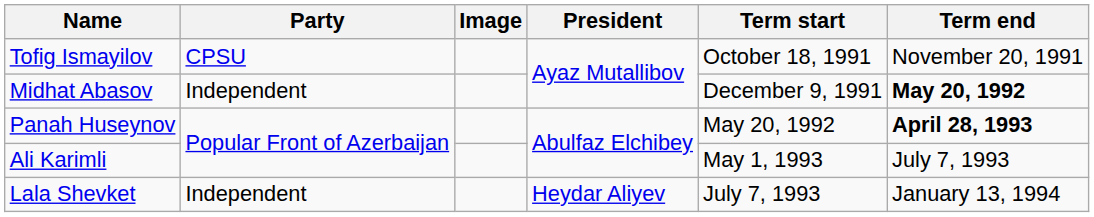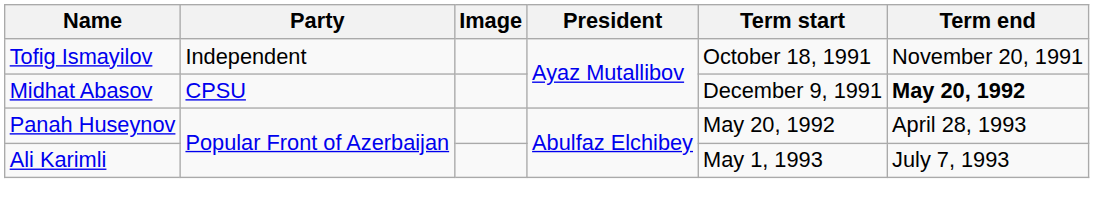 <table class="wikitable">
 <tr>
 <th>Name</th>
 <th>Party</th>
 <th>Image</th>
 <th>President</th>
 <th>Term start</th>
 <th>Term end</th>
 </tr>
 <tr>
 <td><a href='#'>Tofig Ismayilov</a></td>
-<td><a href='#'>CPSU</a></td>
+<td>Independent</td>
 <td></td>
 <td rowspan="2"><a href='#'>Ayaz Mutallibov</a></td>
 <td>October 18, 1991</td>
 <td>November 20, 1991</td>
 </tr>
 <tr>
 <td><a href='#'>Midhat Abasov</a></td>
-<td>Independent</td>
+<td><a href='#'>CPSU</a></td>
 <td></td>
 <td>December 9, 1991</td>
 <td><strong>May 20, 1992</strong></td>
 </tr>
 <tr>
 <td><a href='#'>Panah Huseynov</a></td>
 <td rowspan="2"><a href='#'>Popular Front of Azerbaijan</a></td>
 <td></td>
 <td rowspan="2"><a href='#'>Abulfaz Elchibey</a></td>
 <td>May 20, 1992</td>
-<td><strong>April 28, 1993</strong></td>
+<td>April 28, 1993</td>
 </tr>
 <tr>
 <td><a href='#'>Ali Karimli</a></td>
 <td></td>
 <td>May 1, 1993</td>
 <td>July 7, 1993</td>
 </tr>
-<tr>
-<td><a href='#'>Lala Shevket</a></td>
-<td>Independent</td>
-<td></td>
-<td><a href='#'>Heydar Aliyev</a></td>
-<td>July 7, 1993</td>
-<td>January 13, 1994</td>
-</tr>
 </table>
